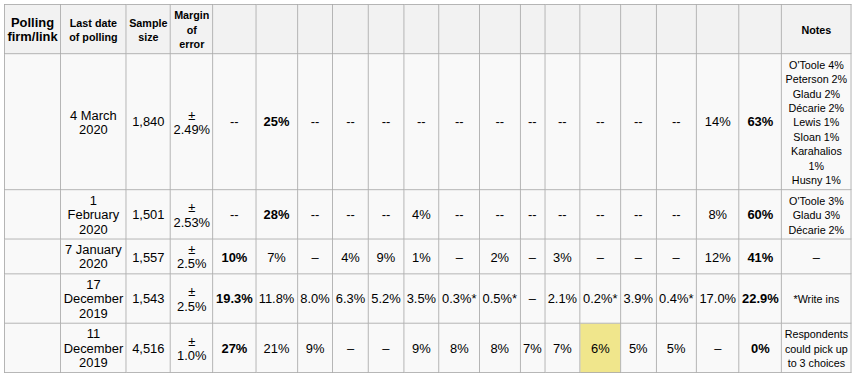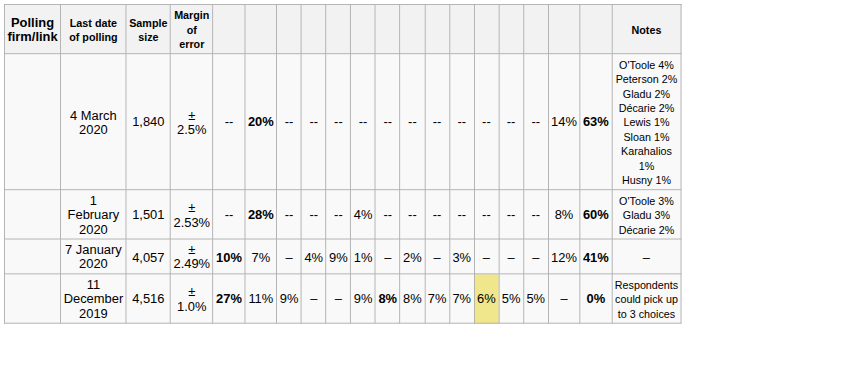 <table class="wikitable sortable" style="font-size:95%;text-align:center;">
 <tr>
 <th style="width:50px;">Polling firm/link</th>
 <th style="width:45px;"><small>Last date of polling</small></th>
 <th style="width:40px;"><small>Sample size</small></th>
 <th style="width:40px;"><small>Margin of error</small></th>
 <th></th>
 <th></th>
 <th></th>
 <th></th>
 <th></th>
 <th></th>
 <th></th>
 <th></th>
 <th></th>
 <th></th>
 <th></th>
 <th></th>
 <th></th>
 <th></th>
 <th></th>
 <th style="width:35px;"><small>Notes</small></th>
 </tr>
 <tr>
 <td></td>
 <td>4 March 2020</td>
 <td>1,840</td>
-<td align=center>± 2.49%</td>
+<td>± 2.5%</td>
 <td>--</td>
-<td><strong>25%</strong></td>
+<td><strong>20%</strong></td>
 <td>--</td>
 <td>--</td>
 <td>--</td>
 <td>--</td>
 <td>--</td>
 <td>--</td>
 <td>--</td>
 <td>--</td>
 <td>--</td>
 <td>--</td>
 <td>--</td>
 <td>14%</td>
 <td><strong>63%</strong></td>
 <td><small>O'Toole 4%</small><br><small>Peterson 2%</small><br><small>Gladu 2%</small><br><small>Décarie 2%</small><br><small>Lewis 1%</small><br><small>Sloan 1%</small><br><small>Karahalios 1%</small><br><small>Husny 1%</small></td>
 </tr>
 <tr>
 <td> </td>
 <td>1 February 2020</td>
 <td>1,501</td>
 <td>± 2.53%</td>
 <td>--</td>
 <td><strong>28%</strong></td>
 <td>--</td>
 <td>--</td>
 <td>--</td>
 <td>4%</td>
 <td>--</td>
 <td>--</td>
 <td>--</td>
 <td>--</td>
 <td>--</td>
 <td>--</td>
 <td>--</td>
 <td>8%</td>
 <td><strong>60%</strong></td>
 <td><small>O'Toole 3%</small><br><small>Gladu 3%</small><br><small>Décarie 2%</small></td>
 </tr>
 <tr>
 <td></td>
 <td>7 January 2020</td>
-<td align=center>1,557</td>
-<td>± 2.5%</td>
+<td align=center>4,057</td>
+<td align=center>± 2.49%</td>
 <td><strong>10%</strong></td>
 <td align=center>7%</td>
 <td align=center>–</td>
 <td align=center>4%</td>
 <td align=center>9%</td>
 <td align=center>1%</td>
 <td align=center>–</td>
 <td align=center>2%</td>
 <td align=center>–</td>
 <td align=center>3%</td>
 <td align=center>–</td>
 <td align=center>–</td>
 <td align=center>–</td>
 <td align=center>12%</td>
 <td><strong>41%</strong></td>
 <td align=center>–</td>
 </tr>
 <tr>
 <td></td>
-<td>17 December 2019</td>
-<td align=center>1,543</td>
-<td align=center>± 2.5%</td>
-<td><strong>19.3%</strong></td>
-<td align=center>11.8%</td>
-<td align=center>8.0%</td>
-<td align=center>6.3%</td>
-<td align=center>5.2%</td>
-<td align=center>3.5%</td>
-<td align=center>0.3%*</td>
-<td align=center>0.5%*</td>
-<td align=center>–</td>
-<td align=center>2.1%</td>
-<td align=center>0.2%*</td>
-<td align=center>3.9%</td>
-<td align=center>0.4%*</td>
-<td align=center>17.0%</td>
-<td><strong>22.9%</strong></td>
-<td align=center><small>*Write ins</small></td>
-</tr>
-<tr>
-<td></td>
 <td>11 December 2019</td>
 <td align=center>4,516</td>
 <td align=center>± 1.0%</td>
 <td><strong>27%</strong></td>
-<td align=center>21%</td>
+<td align=center>11%</td>
 <td align=center>9%</td>
 <td align=center>–</td>
 <td align=center>–</td>
 <td align=center>9%</td>
-<td align=center>8%</td>
+<td align=center><strong>8%</strong></td>
 <td align=center>8%</td>
 <td align=center>7%</td>
 <td align=center>7%</td>
 <td align=center style="background: khaki;">6%</td>
 <td align=center>5%</td>
 <td align=center>5%</td>
 <td>–</td>
 <td><strong>0%</strong></td>
 <td align=center><small>Respondents could pick up to 3 choices</small></td>
 </tr>
 </table>
